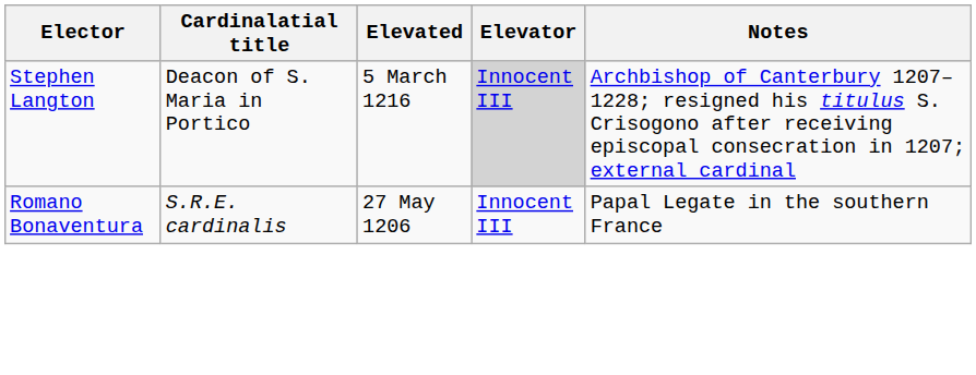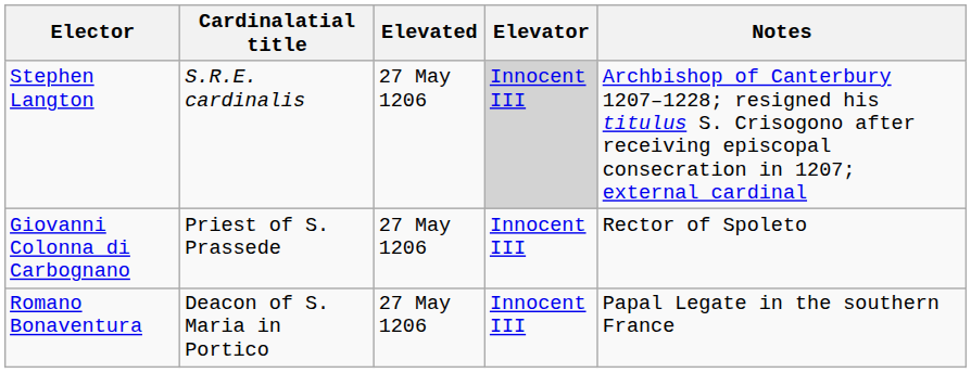 <table class="wikitable sortable" style="width:100%">
 <tr>
 <th width="*">Elector</th>
 <th width="*">Cardinalatial title</th>
 <th width="*">Elevated</th>
 <th width="*">Elevator</th>
 <th width="*">Notes</th>
 </tr>
 <tr valign="top">
 <td><a href='#'>Stephen Langton</a></td>
-<td>Deacon of S. Maria in Portico</td>
-<td>5 March 1216</td>
+<td><em>S.R.E. cardinalis</em></td>
+<td>27 May 1206</td>
 <td style="background: lightgrey;"><a href='#'>Innocent III</a></td>
 <td><a href='#'>Archbishop of Canterbury</a> 1207–1228; resigned his <em><a href='#'>titulus</a></em> S. Crisogono after receiving episcopal consecration in 1207; <a href='#'>external cardinal</a></td>
 </tr>
 <tr valign="top">
+<td><a href='#'>Giovanni Colonna di Carbognano</a></td>
+<td>Priest of S. Prassede</td>
+<td>27 May 1206</td>
+<td><a href='#'>Innocent III</a></td>
+<td>Rector of Spoleto</td>
+</tr>
+<tr valign="top">
 <td><a href='#'>Romano Bonaventura</a></td>
-<td><em>S.R.E. cardinalis</em></td>
+<td>Deacon of S. Maria in Portico</td>
 <td>27 May 1206</td>
 <td><a href='#'>Innocent III</a></td>
 <td>Papal Legate in the southern France</td>
 </tr>
 </table>
